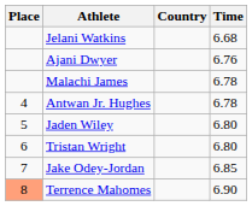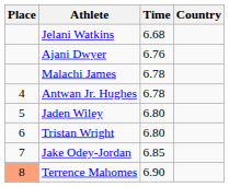 <table class="wikitable">
 <tr>
 <th>Place</th>
 <th>Athlete</th>
+<th>Time</th>
 <th>Country</th>
-<th>Time</th>
 </tr>
 <tr>
 <td align=center></td>
 <td><a href='#'>Jelani Watkins</a></td>
+<td>6.68</td>
 <td></td>
-<td>6.68</td>
 </tr>
 <tr>
 <td align=center></td>
 <td><a href='#'>Ajani Dwyer</a></td>
+<td>6.76</td>
 <td></td>
-<td>6.76</td>
 </tr>
 <tr>
 <td align=center></td>
 <td><a href='#'>Malachi James</a></td>
+<td>6.78</td>
 <td></td>
-<td>6.78</td>
 </tr>
 <tr>
 <td align=center>4</td>
 <td><a href='#'>Antwan Jr. Hughes</a></td>
+<td>6.78</td>
 <td></td>
-<td>6.78</td>
 </tr>
 <tr>
 <td align=center>5</td>
 <td><a href='#'>Jaden Wiley</a></td>
+<td>6.80</td>
 <td></td>
-<td>6.80</td>
 </tr>
 <tr>
 <td align=center>6</td>
 <td><a href='#'>Tristan Wright</a></td>
+<td>6.80</td>
 <td></td>
-<td>6.80</td>
 </tr>
 <tr>
 <td align=center>7</td>
 <td><a href='#'>Jake Odey-Jordan</a></td>
+<td>6.85</td>
 <td></td>
-<td>6.85</td>
 </tr>
 <tr>
 <td align=center style="background: lightsalmon;">8</td>
 <td><a href='#'>Terrence Mahomes</a></td>
+<td>6.90</td>
 <td></td>
-<td>6.90</td>
 </tr>
 </table>
